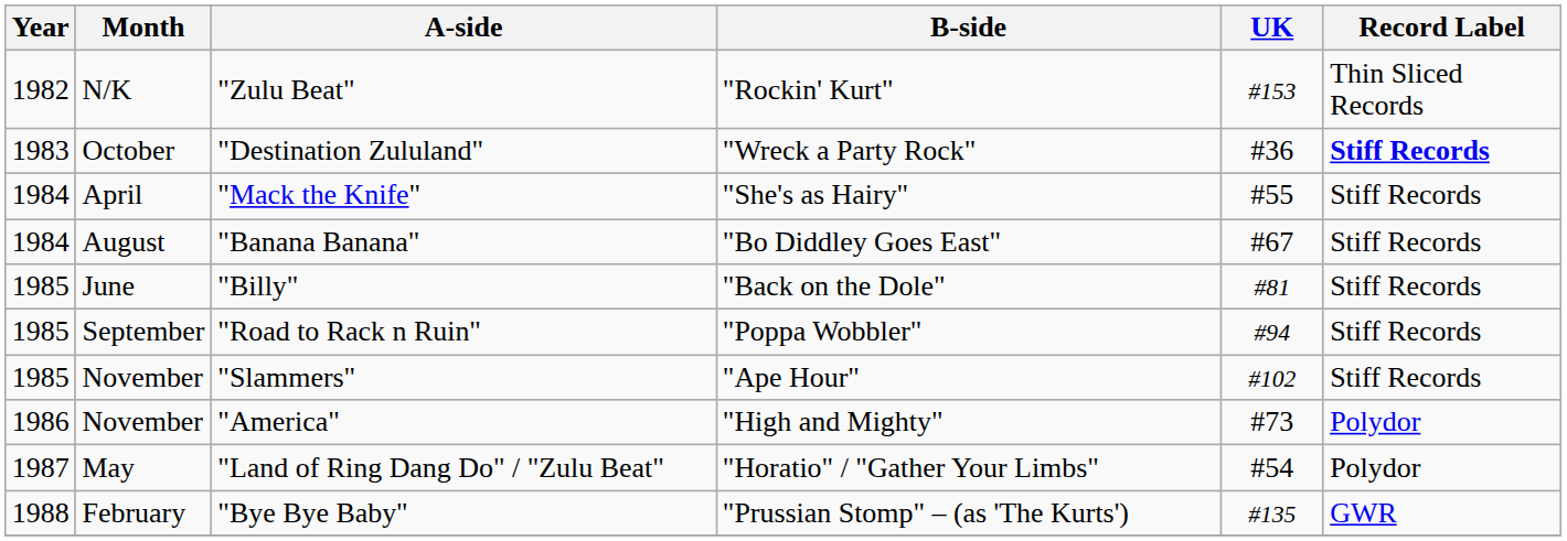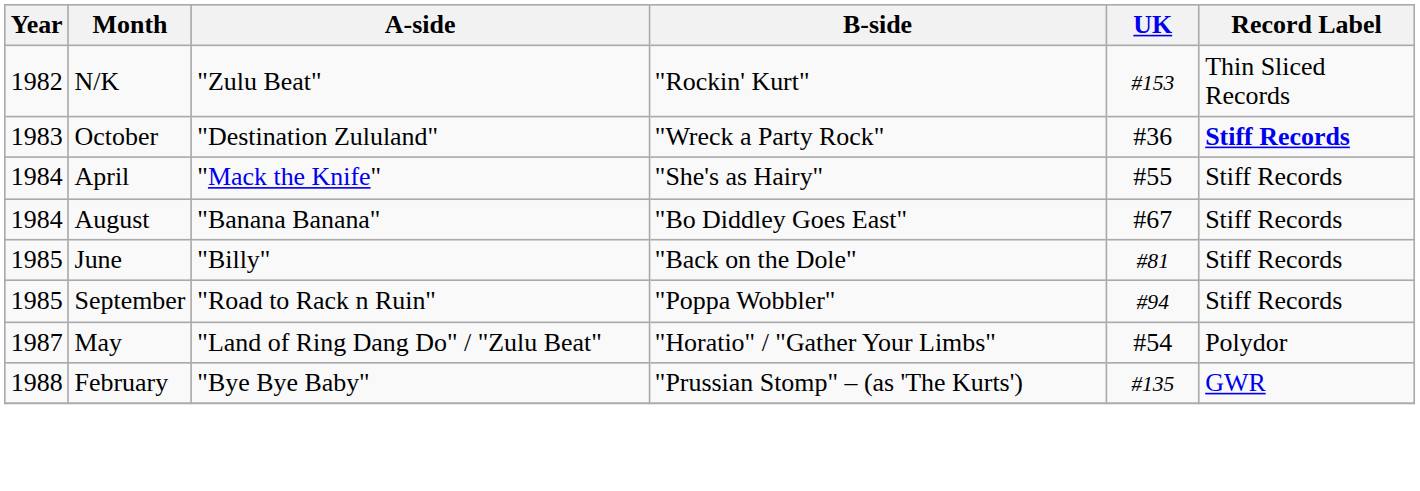 <table class="wikitable">
 <tr>
 <th width="30"><strong>Year</strong></th>
 <th width="30"><strong>Month</strong></th>
 <th width="275"><strong>A-side</strong></th>
 <th width="275"><strong>B-side</strong></th>
 <th width="50"><a href='#'>UK</a></th>
 <th width="125"><strong>Record Label</strong></th>
 </tr>
 <tr>
 <td>1982</td>
 <td>N/K</td>
 <td>"Zulu Beat"</td>
 <td>"Rockin' Kurt"</td>
 <td align="center"><small><em>#153</em></small></td>
 <td>Thin Sliced Records</td>
 </tr>
 <tr>
 <td>1983</td>
 <td>October</td>
 <td>"Destination Zululand"</td>
 <td>"Wreck a Party Rock"</td>
 <td align="center">#36</td>
 <td><strong><a href='#'>Stiff Records</a></strong></td>
 </tr>
 <tr>
 <td>1984</td>
 <td>April</td>
 <td>"<a href='#'>Mack the Knife</a>"</td>
 <td>"She's as Hairy"</td>
 <td align="center">#55</td>
 <td>Stiff Records</td>
 </tr>
 <tr>
 <td>1984</td>
 <td>August</td>
 <td>"Banana Banana"</td>
 <td>"Bo Diddley Goes East"</td>
 <td align="center">#67</td>
 <td>Stiff Records</td>
 </tr>
 <tr>
 <td>1985</td>
 <td>June</td>
 <td>"Billy"</td>
 <td>"Back on the Dole"</td>
 <td align="center"><small><em>#81</em></small></td>
 <td>Stiff Records</td>
 </tr>
 <tr>
 <td>1985</td>
 <td>September</td>
 <td>"Road to Rack n Ruin"</td>
 <td>"Poppa Wobbler"</td>
 <td align="center"><small><em>#94</em></small></td>
 <td>Stiff Records</td>
 </tr>
 <tr>
-<td>1985</td>
-<td>November</td>
-<td>"Slammers"</td>
-<td>"Ape Hour"</td>
-<td align="center"><small><em>#102</em></small></td>
-<td>Stiff Records</td>
-</tr>
-<tr>
-<td>1986</td>
-<td>November</td>
-<td>"America"</td>
-<td>"High and Mighty"</td>
-<td align="center">#73</td>
-<td><a href='#'>Polydor</a></td>
-</tr>
-<tr>
 <td>1987</td>
 <td>May</td>
 <td>"Land of Ring Dang Do" / "Zulu Beat"</td>
 <td>"Horatio" / "Gather Your Limbs"</td>
 <td align="center">#54</td>
 <td>Polydor</td>
 </tr>
 <tr>
 <td>1988</td>
 <td>February</td>
 <td>"Bye Bye Baby"</td>
 <td>"Prussian Stomp" – (as 'The Kurts')</td>
 <td align="center"><small><em>#135</em></small></td>
 <td><a href='#'>GWR</a></td>
 </tr>
 <tr>
 </tr>
 </table>
